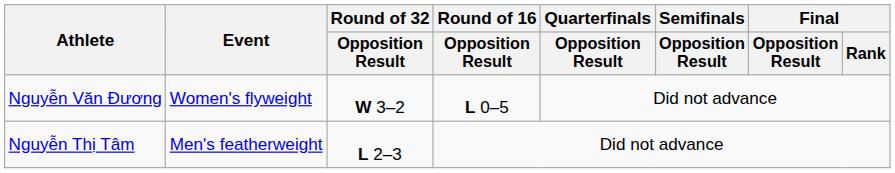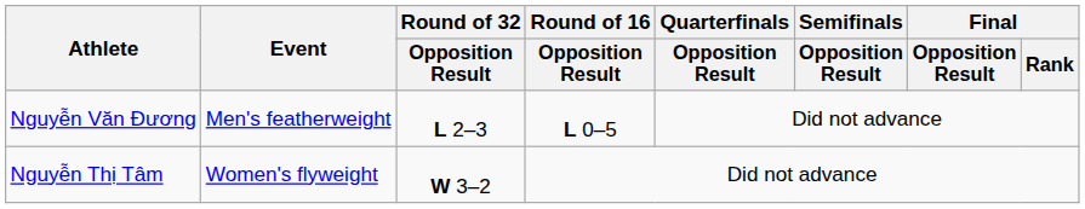 <table class="wikitable" style="font-size:90%">
 <tr>
 <th rowspan="2">Athlete</th>
 <th rowspan="2">Event</th>
 <th>Round of 32</th>
 <th>Round of 16</th>
 <th>Quarterfinals</th>
 <th>Semifinals</th>
 <th colspan=2>Final</th>
 </tr>
 <tr style="font-size:95%">
 <th>Opposition<br>Result</th>
 <th>Opposition<br>Result</th>
 <th>Opposition<br>Result</th>
 <th>Opposition<br>Result</th>
 <th>Opposition<br>Result</th>
 <th>Rank</th>
 </tr>
 <tr align=center>
 <td align=left><a href='#'>Nguyễn Văn Đương</a></td>
-<td align=left><a href='#'>Women's flyweight</a></td>
-<td><br><strong>W</strong> 3–2</td>
+<td align=left><a href='#'>Men's featherweight</a></td>
+<td><br><strong>L</strong> 2–3</td>
 <td><br><strong>L</strong> 0–5</td>
 <td colspan=4>Did not advance</td>
 </tr>
 <tr align=center>
 <td align=left><a href='#'>Nguyễn Thị Tâm</a></td>
-<td align=left><a href='#'>Men's featherweight</a></td>
-<td><br><strong>L</strong> 2–3</td>
+<td align=left><a href='#'>Women's flyweight</a></td>
+<td><br><strong>W</strong> 3–2</td>
 <td colspan=5>Did not advance</td>
 </tr>
 </table>
